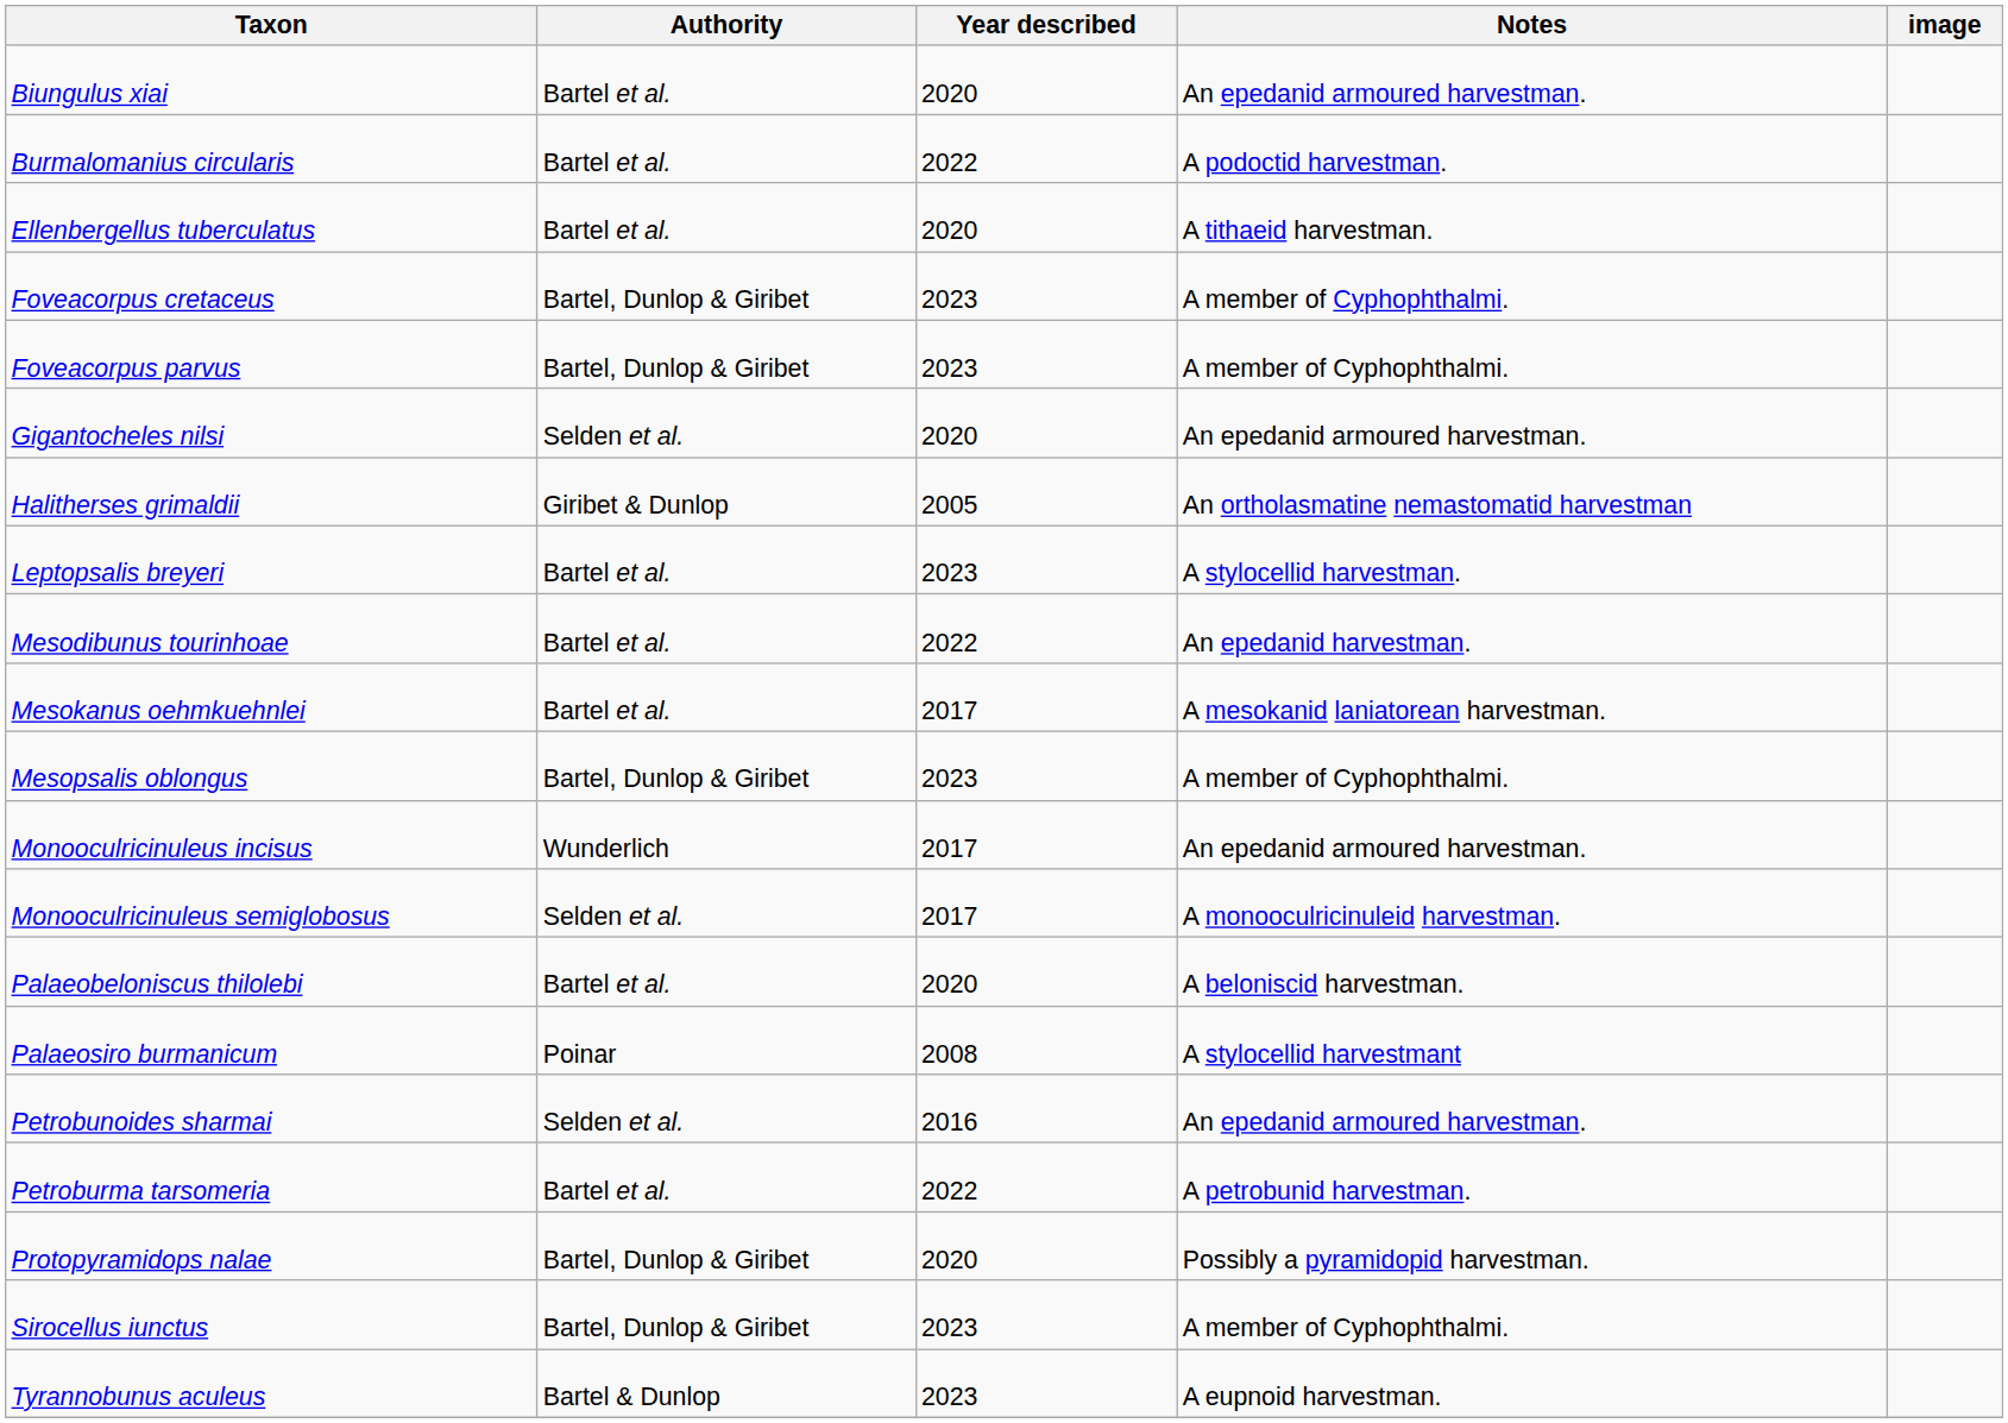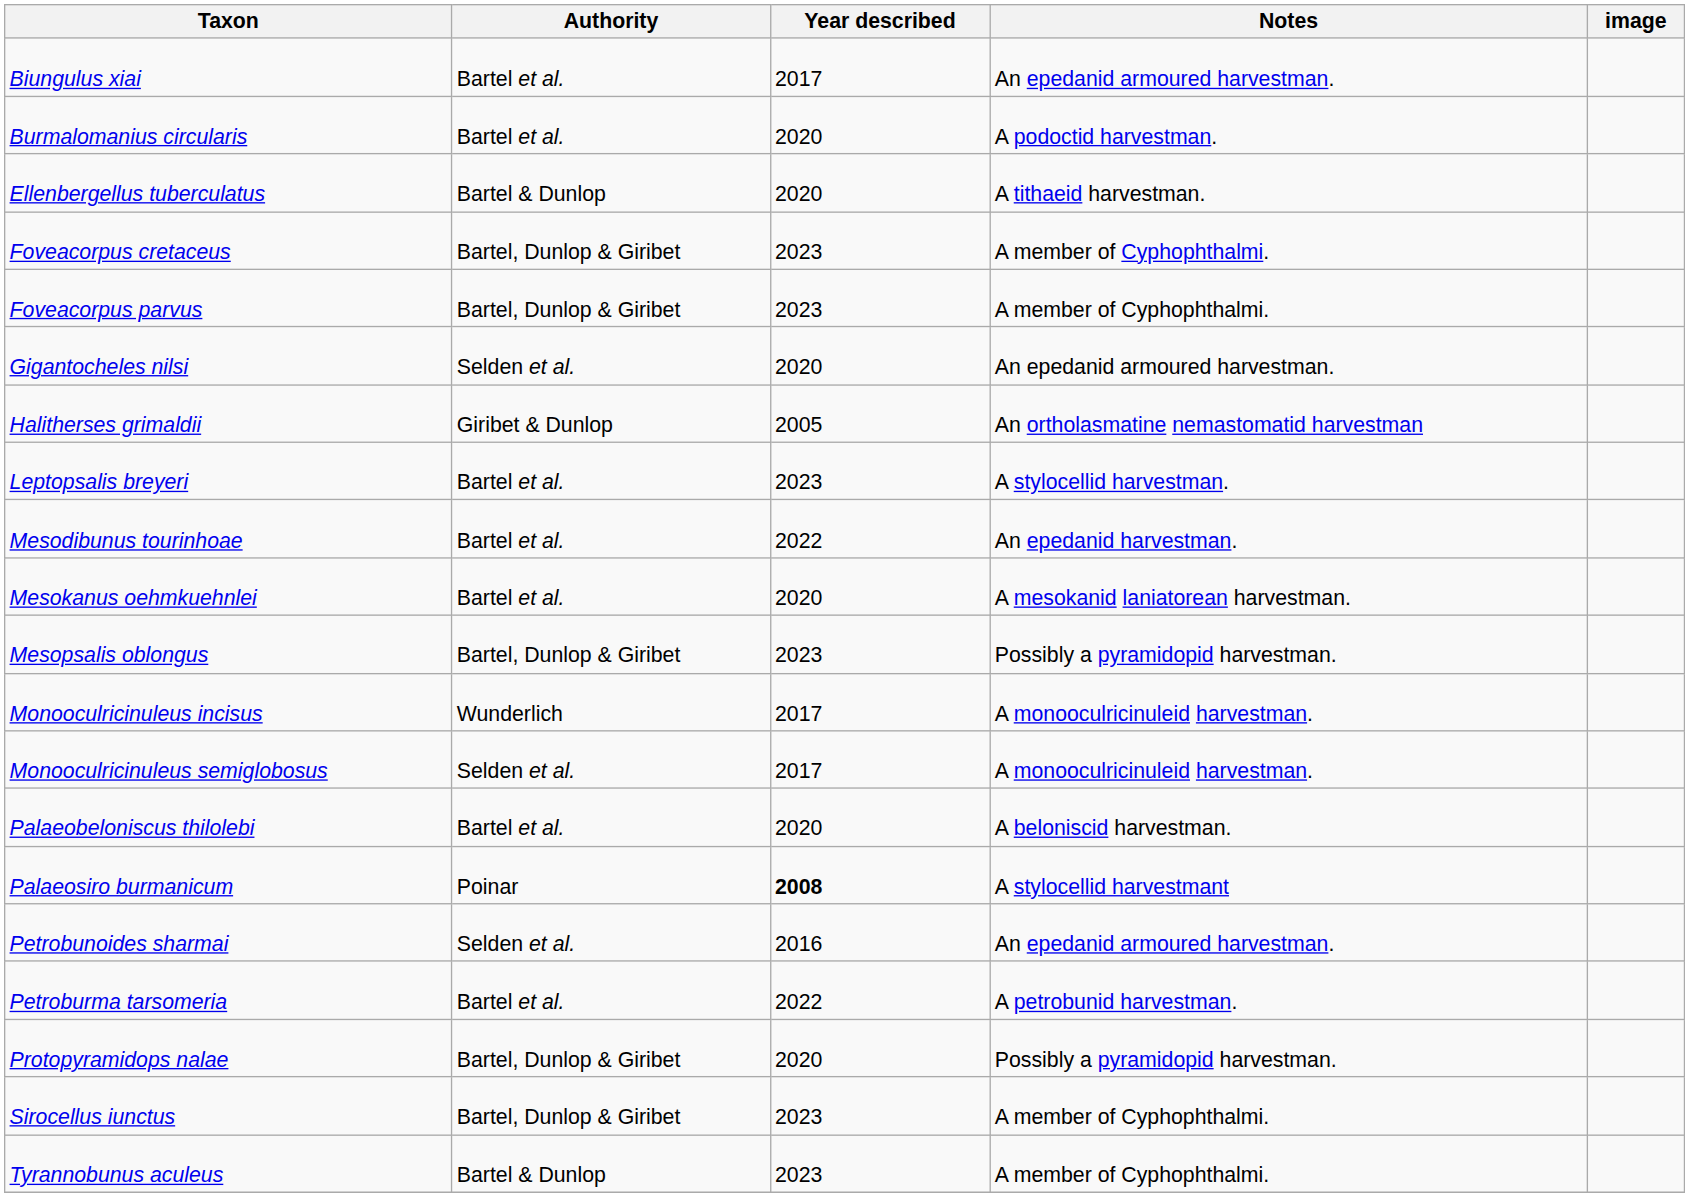 <table class="wikitable sortable" align="center" width="100%">
 <tr>
 <th>Taxon</th>
 <th>Authority</th>
 <th>Year described</th>
 <th>Notes</th>
 <th>image</th>
 </tr>
 <tr>
 <td><br><em><a href='#'>Biungulus xiai</a></em></td>
 <td><br>Bartel <em>et al.</em></td>
-<td><br>2020</td>
+<td><br>2017</td>
 <td><br>An <a href='#'>epedanid armoured harvestman</a>.</td>
 <td></td>
 </tr>
 <tr>
 <td><br><em><a href='#'>Burmalomanius circularis</a></em></td>
 <td><br>Bartel <em>et al.</em></td>
-<td><br>2022</td>
+<td><br>2020</td>
 <td><br>A <a href='#'>podoctid harvestman</a>.</td>
 <td></td>
 </tr>
 <tr>
 <td><br><em><a href='#'>Ellenbergellus tuberculatus</a></em></td>
-<td><br>Bartel <em>et al.</em></td>
+<td><br>Bartel & Dunlop</td>
 <td><br>2020</td>
 <td><br>A <a href='#'>tithaeid</a> harvestman.</td>
 <td></td>
 </tr>
 <tr>
 <td><br><em><a href='#'>Foveacorpus cretaceus</a></em></td>
 <td><br>Bartel, Dunlop & Giribet</td>
 <td><br>2023</td>
 <td><br>A member of <a href='#'>Cyphophthalmi</a>.</td>
 <td></td>
 </tr>
 <tr>
 <td><br><em><a href='#'>Foveacorpus parvus</a></em></td>
 <td><br>Bartel, Dunlop & Giribet</td>
 <td><br>2023</td>
 <td><br>A member of Cyphophthalmi.</td>
 <td></td>
 </tr>
 <tr>
 <td><br><em><a href='#'>Gigantocheles nilsi</a></em></td>
 <td><br>Selden <em>et al.</em></td>
 <td><br>2020</td>
 <td><br>An epedanid armoured harvestman.</td>
 <td></td>
 </tr>
 <tr>
 <td><br><em><a href='#'>Halitherses grimaldii</a></em></td>
 <td><br>Giribet & Dunlop</td>
 <td><br>2005</td>
 <td><br>An <a href='#'>ortholasmatine</a> <a href='#'>nemastomatid harvestman</a></td>
 <td></td>
 </tr>
 <tr>
 <td><br><em><a href='#'>Leptopsalis breyeri</a></em></td>
 <td><br>Bartel <em>et al.</em></td>
 <td><br>2023</td>
 <td><br>A <a href='#'>stylocellid harvestman</a>.</td>
 <td></td>
 </tr>
 <tr>
 <td><br><em><a href='#'>Mesodibunus tourinhoae</a></em></td>
 <td><br>Bartel <em>et al.</em></td>
 <td><br>2022</td>
 <td><br>An <a href='#'>epedanid harvestman</a>.</td>
 <td></td>
 </tr>
 <tr>
 <td><br><em><a href='#'>Mesokanus oehmkuehnlei</a></em></td>
 <td><br>Bartel <em>et al.</em></td>
-<td><br>2017</td>
+<td><br>2020</td>
 <td><br>A <a href='#'>mesokanid</a> <a href='#'>laniatorean</a> harvestman.</td>
 <td></td>
 </tr>
 <tr>
 <td><br><em><a href='#'>Mesopsalis oblongus</a></em></td>
 <td><br>Bartel, Dunlop & Giribet</td>
 <td><br>2023</td>
-<td><br>A member of Cyphophthalmi.</td>
+<td><br>Possibly a <a href='#'>pyramidopid</a> harvestman.</td>
 <td></td>
 </tr>
 <tr>
 <td><br><em><a href='#'>Monooculricinuleus incisus</a></em></td>
 <td><br>Wunderlich</td>
 <td><br>2017</td>
-<td><br>An epedanid armoured harvestman.</td>
+<td><br>A <a href='#'>monooculricinuleid</a> <a href='#'>harvestman</a>.</td>
 <td></td>
 </tr>
 <tr>
 <td><br><em><a href='#'>Monooculricinuleus semiglobosus</a></em></td>
 <td><br>Selden <em>et al.</em></td>
 <td><br>2017</td>
 <td><br>A <a href='#'>monooculricinuleid</a> <a href='#'>harvestman</a>.</td>
 <td></td>
 </tr>
 <tr>
 <td><br><em><a href='#'>Palaeobeloniscus thilolebi</a></em></td>
 <td><br>Bartel <em>et al.</em></td>
 <td><br>2020</td>
 <td><br>A <a href='#'>beloniscid</a> harvestman.</td>
 <td></td>
 </tr>
 <tr>
 <td><br><em><a href='#'>Palaeosiro burmanicum</a></em></td>
 <td><br>Poinar</td>
-<td><br>2008</td>
+<td><strong><br>2008</strong></td>
 <td><br>A <a href='#'>stylocellid harvestmant</a></td>
 <td></td>
 </tr>
 <tr>
 <td><br><em><a href='#'>Petrobunoides sharmai</a></em></td>
 <td><br>Selden <em>et al.</em></td>
 <td><br>2016</td>
 <td><br>An <a href='#'>epedanid armoured harvestman</a>.</td>
 <td></td>
 </tr>
 <tr>
 <td><br><em><a href='#'>Petroburma tarsomeria</a></em></td>
 <td><br>Bartel <em>et al.</em></td>
 <td><br>2022</td>
 <td><br>A <a href='#'>petrobunid harvestman</a>.</td>
 <td></td>
 </tr>
 <tr>
 <td><br><em><a href='#'>Protopyramidops nalae</a></em></td>
 <td><br>Bartel, Dunlop & Giribet</td>
 <td><br>2020</td>
 <td><br>Possibly a <a href='#'>pyramidopid</a> harvestman.</td>
 <td></td>
 </tr>
 <tr>
 <td><br><em><a href='#'>Sirocellus iunctus</a></em></td>
 <td><br>Bartel, Dunlop & Giribet</td>
 <td><br>2023</td>
 <td><br>A member of Cyphophthalmi.</td>
 <td></td>
 </tr>
 <tr>
 <td><br><em><a href='#'>Tyrannobunus aculeus</a></em></td>
 <td><br>Bartel & Dunlop</td>
 <td><br>2023</td>
-<td><br>A eupnoid harvestman.</td>
+<td><br>A member of Cyphophthalmi.</td>
 <td></td>
 </tr>
 <tr>
 </tr>
 </table>
